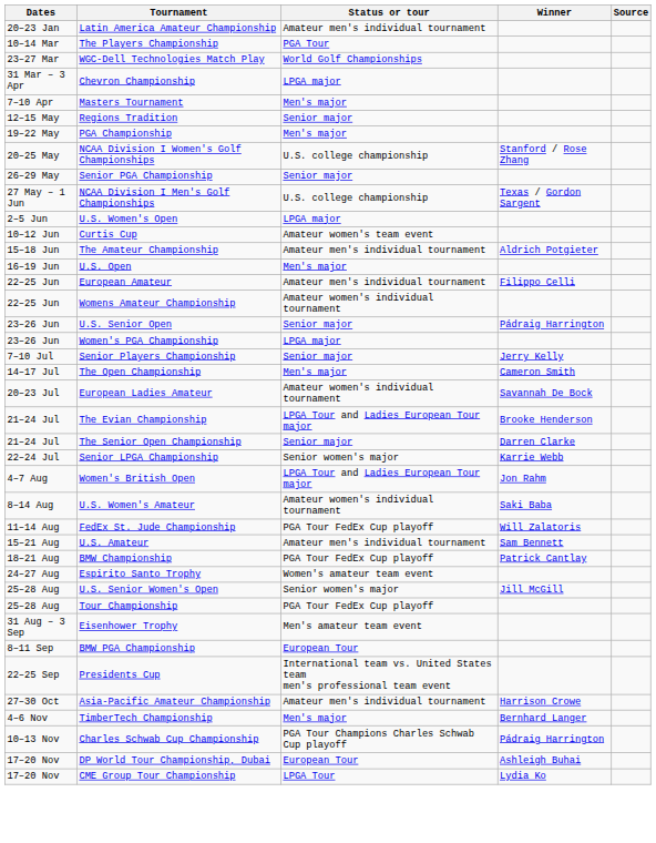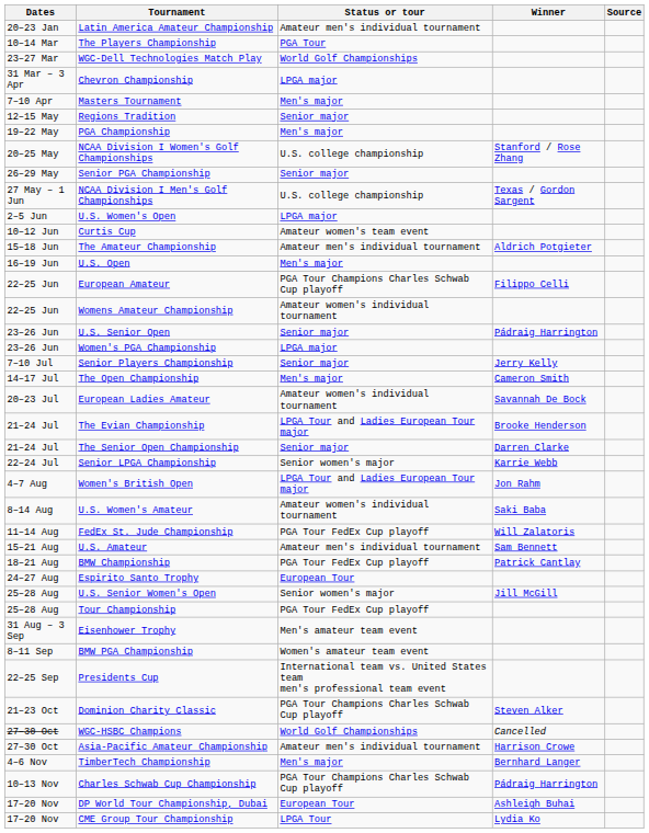 <table class="wikitable">
 <tr>
 <th>Dates</th>
 <th>Tournament</th>
 <th>Status or tour</th>
 <th>Winner</th>
 <th>Source</th>
 </tr>
 <tr>
 <td>20–23 Jan</td>
 <td><a href='#'>Latin America Amateur Championship</a></td>
 <td>Amateur men's individual tournament</td>
 <td></td>
 <td></td>
 </tr>
 <tr>
 <td>10–14 Mar</td>
 <td><a href='#'>The Players Championship</a></td>
 <td><a href='#'>PGA Tour</a></td>
 <td></td>
 <td></td>
 </tr>
 <tr>
 <td>23–27 Mar</td>
 <td><a href='#'>WGC-Dell Technologies Match Play</a></td>
 <td><a href='#'>World Golf Championships</a></td>
 <td></td>
 <td></td>
 </tr>
 <tr>
 <td>31 Mar – 3 Apr</td>
 <td><a href='#'>Chevron Championship</a></td>
 <td><a href='#'>LPGA major</a></td>
 <td></td>
 <td></td>
 </tr>
 <tr>
 <td>7–10 Apr</td>
 <td><a href='#'>Masters Tournament</a></td>
 <td><a href='#'>Men's major</a></td>
 <td></td>
 <td></td>
 </tr>
 <tr>
 <td>12–15 May</td>
 <td><a href='#'>Regions Tradition</a></td>
 <td><a href='#'>Senior major</a></td>
 <td></td>
 <td></td>
 </tr>
 <tr>
 <td>19–22 May</td>
 <td><a href='#'>PGA Championship</a></td>
 <td><a href='#'>Men's major</a></td>
 <td></td>
 <td></td>
 </tr>
 <tr>
 <td>20–25 May</td>
 <td><a href='#'>NCAA Division I Women's Golf Championships</a></td>
 <td>U.S. college championship</td>
 <td><a href='#'>Stanford</a> / <a href='#'>Rose Zhang</a></td>
 <td></td>
 </tr>
 <tr>
 <td>26–29 May</td>
 <td><a href='#'>Senior PGA Championship</a></td>
 <td><a href='#'>Senior major</a></td>
 <td></td>
 <td></td>
 </tr>
 <tr>
 <td>27 May – 1 Jun</td>
 <td><a href='#'>NCAA Division I Men's Golf Championships</a></td>
 <td>U.S. college championship</td>
 <td><a href='#'>Texas</a> / <a href='#'>Gordon Sargent</a></td>
 <td></td>
 </tr>
 <tr>
 <td>2–5 Jun</td>
 <td><a href='#'>U.S. Women's Open</a></td>
 <td><a href='#'>LPGA major</a></td>
 <td></td>
 <td></td>
 </tr>
 <tr>
 <td>10–12 Jun</td>
 <td><a href='#'>Curtis Cup</a></td>
 <td>Amateur women's team event</td>
 <td></td>
 <td></td>
 </tr>
 <tr>
 <td>15–18 Jun</td>
 <td><a href='#'>The Amateur Championship</a></td>
 <td>Amateur men's individual tournament</td>
 <td> <a href='#'>Aldrich Potgieter</a></td>
 <td></td>
 </tr>
 <tr>
 <td>16–19 Jun</td>
 <td><a href='#'>U.S. Open</a></td>
 <td><a href='#'>Men's major</a></td>
 <td></td>
 <td></td>
 </tr>
 <tr>
 <td>22–25 Jun</td>
 <td><a href='#'>European Amateur</a></td>
-<td>Amateur men's individual tournament</td>
+<td>PGA Tour Champions Charles Schwab Cup playoff</td>
 <td> <a href='#'>Filippo Celli</a></td>
 <td></td>
 </tr>
 <tr>
 <td>22–25 Jun</td>
 <td><a href='#'>Womens Amateur Championship</a></td>
 <td>Amateur women's individual tournament</td>
 <td></td>
 <td></td>
 </tr>
 <tr>
 <td>23–26 Jun</td>
 <td><a href='#'>U.S. Senior Open</a></td>
 <td><a href='#'>Senior major</a></td>
 <td> <a href='#'>Pádraig Harrington</a></td>
 <td></td>
 </tr>
 <tr>
 <td>23–26 Jun</td>
 <td><a href='#'>Women's PGA Championship</a></td>
 <td><a href='#'>LPGA major</a></td>
 <td></td>
 <td></td>
 </tr>
 <tr>
 <td>7–10 Jul</td>
 <td><a href='#'>Senior Players Championship</a></td>
 <td><a href='#'>Senior major</a></td>
 <td> <a href='#'>Jerry Kelly</a></td>
 <td></td>
 </tr>
 <tr>
 <td>14–17 Jul</td>
 <td><a href='#'>The Open Championship</a></td>
 <td><a href='#'>Men's major</a></td>
 <td> <a href='#'>Cameron Smith</a></td>
 <td></td>
 </tr>
 <tr>
 <td>20–23 Jul</td>
 <td><a href='#'>European Ladies Amateur</a></td>
 <td>Amateur women's individual tournament</td>
 <td> <a href='#'>Savannah De Bock</a></td>
 <td></td>
 </tr>
 <tr>
 <td>21–24 Jul</td>
 <td><a href='#'>The Evian Championship</a></td>
 <td><a href='#'>LPGA Tour</a> and <a href='#'>Ladies European Tour</a> <a href='#'>major</a></td>
 <td> <a href='#'>Brooke Henderson</a></td>
 <td></td>
 </tr>
 <tr>
 <td>21–24 Jul</td>
 <td><a href='#'>The Senior Open Championship</a></td>
 <td><a href='#'>Senior major</a></td>
 <td> <a href='#'>Darren Clarke</a></td>
 <td></td>
 </tr>
 <tr>
 <td>22–24 Jul</td>
 <td><a href='#'>Senior LPGA Championship</a></td>
 <td>Senior women's major</td>
 <td> <a href='#'>Karrie Webb</a></td>
 <td></td>
 </tr>
 <tr>
 <td>4–7 Aug</td>
 <td><a href='#'>Women's British Open</a></td>
 <td><a href='#'>LPGA Tour</a> and <a href='#'>Ladies European Tour</a> <a href='#'>major</a></td>
 <td> <a href='#'>Jon Rahm</a></td>
 <td></td>
 </tr>
 <tr>
 <td>8–14 Aug</td>
 <td><a href='#'>U.S. Women's Amateur</a></td>
 <td>Amateur women's individual tournament</td>
 <td> <a href='#'>Saki Baba</a></td>
 <td></td>
 </tr>
 <tr>
 <td>11–14 Aug</td>
 <td><a href='#'>FedEx St. Jude Championship</a></td>
 <td>PGA Tour FedEx Cup playoff</td>
 <td> <a href='#'>Will Zalatoris</a></td>
 <td></td>
 </tr>
 <tr>
 <td>15–21 Aug</td>
 <td><a href='#'>U.S. Amateur</a></td>
 <td>Amateur men's individual tournament</td>
 <td> <a href='#'>Sam Bennett</a></td>
 <td></td>
 </tr>
 <tr>
 <td>18–21 Aug</td>
 <td><a href='#'>BMW Championship</a></td>
 <td>PGA Tour FedEx Cup playoff</td>
 <td> <a href='#'>Patrick Cantlay</a></td>
 <td></td>
 </tr>
 <tr>
 <td>24–27 Aug</td>
 <td><a href='#'>Espirito Santo Trophy</a></td>
-<td>Women's amateur team event</td>
+<td><a href='#'>European Tour</a></td>
 <td></td>
 <td></td>
 </tr>
 <tr>
 <td>25–28 Aug</td>
 <td><a href='#'>U.S. Senior Women's Open</a></td>
 <td>Senior women's major</td>
 <td> <a href='#'>Jill McGill</a></td>
 <td></td>
 </tr>
 <tr>
 <td>25–28 Aug</td>
 <td><a href='#'>Tour Championship</a></td>
 <td>PGA Tour FedEx Cup playoff</td>
 <td></td>
 <td></td>
 </tr>
 <tr>
 <td>31 Aug – 3 Sep</td>
 <td><a href='#'>Eisenhower Trophy</a></td>
 <td>Men's amateur team event</td>
 <td></td>
 <td></td>
 </tr>
 <tr>
 <td>8–11 Sep</td>
 <td><a href='#'>BMW PGA Championship</a></td>
-<td><a href='#'>European Tour</a></td>
+<td>Women's amateur team event</td>
 <td></td>
 <td></td>
 </tr>
 <tr>
 <td>22–25 Sep</td>
 <td><a href='#'>Presidents Cup</a></td>
 <td>International team vs. United States team<br>men's professional team event</td>
 <td></td>
+<td></td>
+</tr>
+<tr>
+<td>21–23 Oct</td>
+<td><a href='#'>Dominion Charity Classic</a></td>
+<td>PGA Tour Champions Charles Schwab Cup playoff</td>
+<td> <a href='#'>Steven Alker</a></td>
+<td></td>
+</tr>
+<tr>
+<td><s>27–30 Oct</s></td>
+<td><a href='#'>WGC-HSBC Champions</a></td>
+<td><a href='#'>World Golf Championships</a></td>
+<td><em>Cancelled</em></td>
 <td></td>
 </tr>
 <tr>
 <td>27–30 Oct</td>
 <td><a href='#'>Asia-Pacific Amateur Championship</a></td>
 <td>Amateur men's individual tournament</td>
 <td> <a href='#'>Harrison Crowe</a></td>
 <td></td>
 </tr>
 <tr>
 <td>4–6 Nov</td>
 <td><a href='#'>TimberTech Championship</a></td>
 <td><a href='#'>Men's major</a></td>
 <td> <a href='#'>Bernhard Langer</a></td>
 <td></td>
 </tr>
 <tr>
 <td>10–13 Nov</td>
 <td><a href='#'>Charles Schwab Cup Championship</a></td>
 <td>PGA Tour Champions Charles Schwab Cup playoff</td>
 <td> <a href='#'>Pádraig Harrington</a></td>
 <td></td>
 </tr>
 <tr>
 <td>17–20 Nov</td>
 <td><a href='#'>DP World Tour Championship, Dubai</a></td>
 <td><a href='#'>European Tour</a></td>
 <td> <a href='#'>Ashleigh Buhai</a></td>
 <td></td>
 </tr>
 <tr>
 <td>17–20 Nov</td>
 <td><a href='#'>CME Group Tour Championship</a></td>
 <td><a href='#'>LPGA Tour</a></td>
 <td> <a href='#'>Lydia Ko</a></td>
 <td></td>
 </tr>
 </table>
